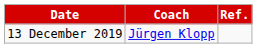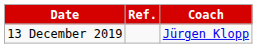 <table class="wikitable plainrowheaders sortable">
 <tr>
 <th style="background:#d50000; color:white;">Date</th>
+<th style="background:#d50000; color:white;">Ref.</th>
 <th style="background:#d50000; color:white;" scope="col">Coach</th>
-<th style="background:#d50000; color:white;">Ref.</th>
 </tr>
 <tr>
 <td>13 December 2019</td>
+<td></td>
 <td> <a href='#'>Jürgen Klopp</a></td>
-<td></td>
 </tr>
 </table>
